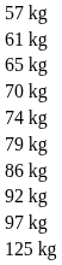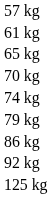 <table>
 <tr>
 <td>57 kg</td>
 <td></td>
 <td></td>
 <td></td>
 </tr>
 <tr>
 <td rowspan=2>61 kg</td>
 <td rowspan=2></td>
 <td rowspan=2></td>
 <td></td>
 </tr>
 <tr>
 <td></td>
 </tr>
 <tr>
 <td rowspan=2>65 kg</td>
 <td rowspan=2></td>
 <td rowspan=2></td>
 <td></td>
 </tr>
 <tr>
 <td></td>
 </tr>
 <tr>
 <td rowspan=2>70 kg</td>
 <td rowspan=2></td>
 <td rowspan=2></td>
 <td></td>
 </tr>
 <tr>
 <td></td>
 </tr>
 <tr>
 <td>74 kg</td>
 <td></td>
 <td></td>
 <td></td>
 </tr>
 <tr>
 <td rowspan=2>79 kg</td>
 <td rowspan=2></td>
 <td rowspan=2></td>
 <td></td>
 </tr>
 <tr>
 <td></td>
 </tr>
 <tr>
 <td rowspan=2>86 kg</td>
 <td rowspan=2></td>
 <td rowspan=2></td>
 <td></td>
 </tr>
 <tr>
 <td></td>
 </tr>
 <tr>
 <td>92 kg</td>
 <td></td>
 <td></td>
 <td></td>
 </tr>
 <tr>
-<td>97 kg</td>
-<td></td>
-<td></td>
-<td></td>
-</tr>
-<tr>
 <td rowspan=2>125 kg</td>
 <td rowspan=2></td>
 <td rowspan=2></td>
 <td></td>
 </tr>
 <tr>
 <td></td>
 </tr>
 </table>
